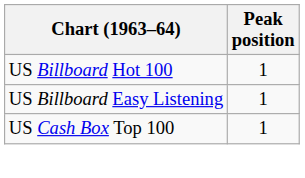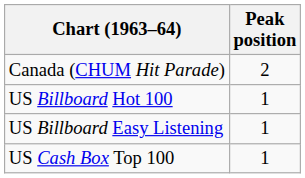 <table class="wikitable">
 <tr>
 <th align="left">Chart (1963–64)</th>
 <th align="left">Peak<br>position</th>
+</tr>
+<tr>
+<td>Canada (<a href='#'>CHUM</a> <em>Hit Parade</em>)</td>
+<td style="text-align:center;">2</td>
 </tr>
 <tr>
 <td align="left">US <em><a href='#'>Billboard</a></em> <a href='#'>Hot 100</a></td>
 <td style="text-align:center;">1</td>
 </tr>
 <tr>
 <td align="left">US <em>Billboard</em> <a href='#'>Easy Listening</a></td>
 <td style="text-align:center;">1</td>
 </tr>
 <tr>
 <td align="left">US <em><a href='#'>Cash Box</a></em> Top 100</td>
 <td style="text-align:center;">1</td>
 </tr>
 </table>
